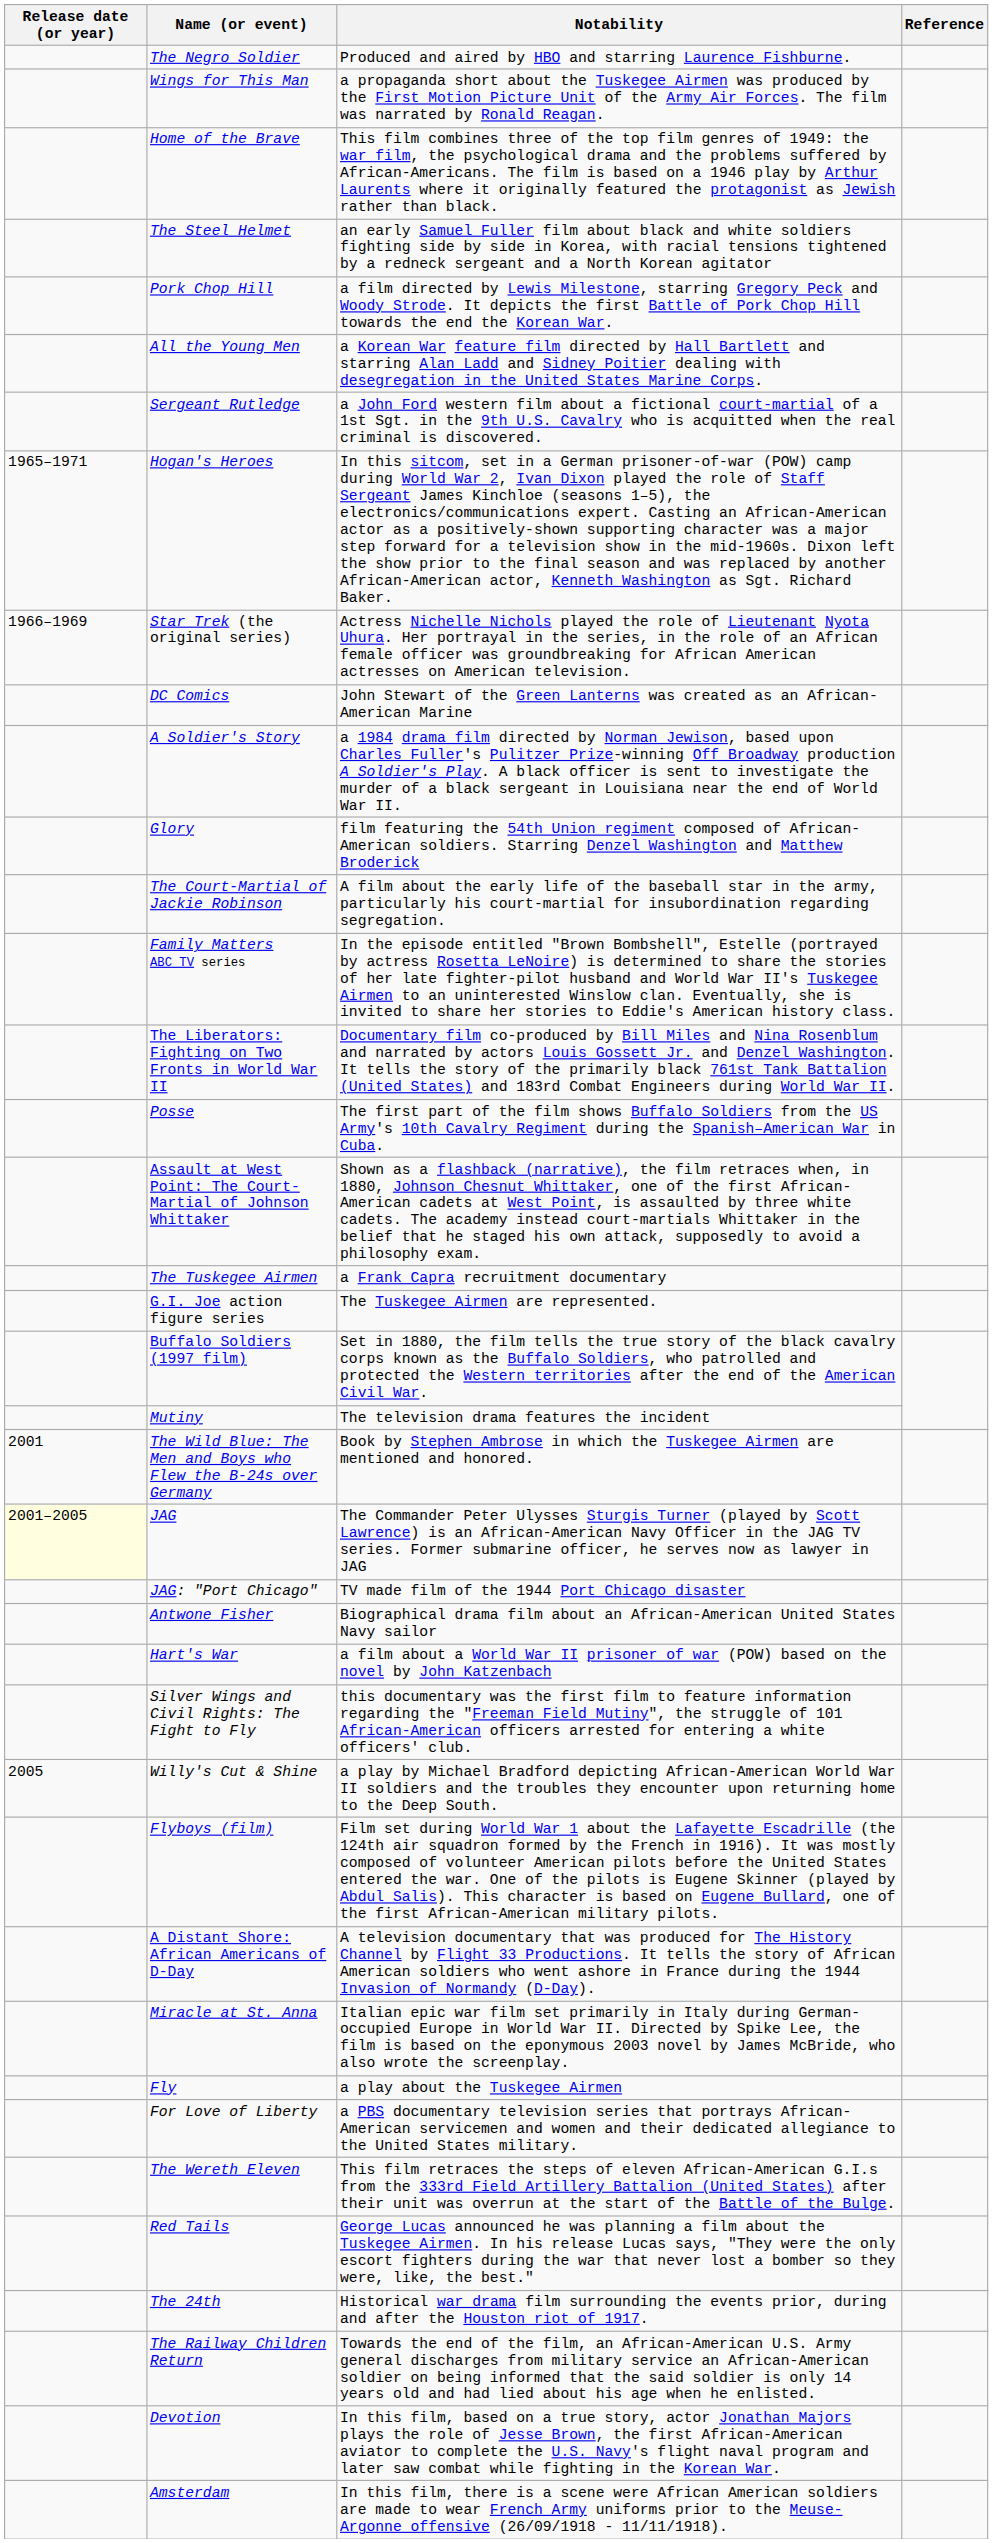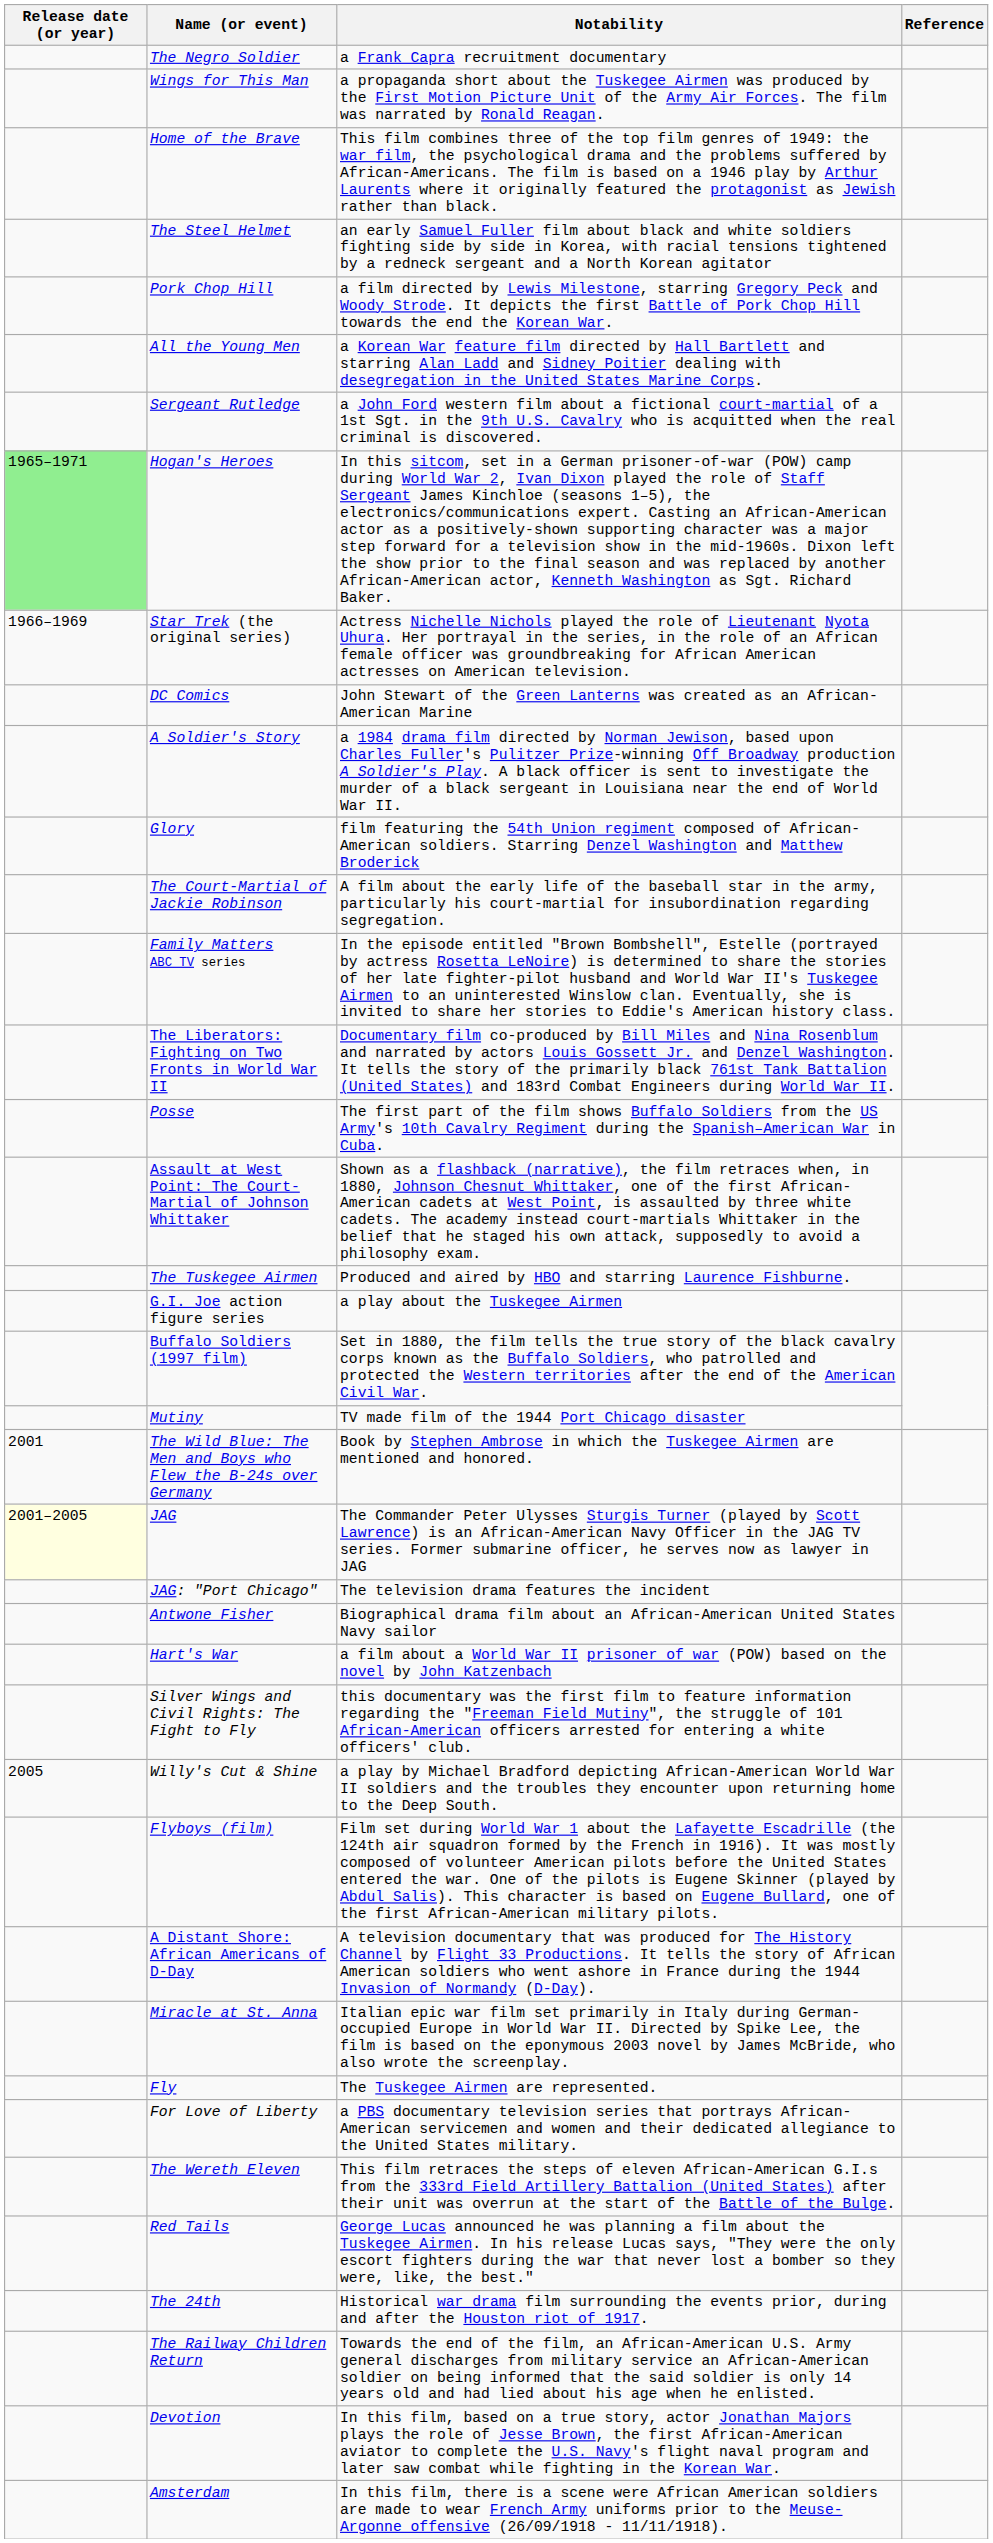 <table class="wikitable sortable">
 <tr>
 <th width="15%">Release date (or year)</th>
 <th width="20%">Name (or event)</th>
 <th width="60%" class="unsortable">Notability</th>
 <th width="5%" class="unsortable">Reference</th>
 </tr>
 <tr valign="top">
 <td></td>
 <td><em><a href='#'>The Negro Soldier</a></em></td>
-<td>Produced and aired by <a href='#'>HBO</a> and starring <a href='#'>Laurence Fishburne</a>.</td>
+<td>a <a href='#'>Frank Capra</a> recruitment documentary</td>
 <td></td>
 </tr>
 <tr valign="top">
 <td></td>
 <td><em><a href='#'>Wings for This Man</a></em></td>
 <td>a propaganda short about the <a href='#'>Tuskegee Airmen</a> was produced by the <a href='#'>First Motion Picture Unit</a> of the <a href='#'>Army Air Forces</a>. The film was narrated by <a href='#'>Ronald Reagan</a>.</td>
 <td></td>
 </tr>
 <tr valign="top">
 <td></td>
 <td><em><a href='#'>Home of the Brave</a></em></td>
 <td>This film combines three of the top film genres of 1949: the <a href='#'>war film</a>, the psychological drama and the problems suffered by African-Americans.  The film is based on a 1946 play by <a href='#'>Arthur Laurents</a> where it originally featured the <a href='#'>protagonist</a> as <a href='#'>Jewish</a> rather than black.</td>
 <td></td>
 </tr>
 <tr valign="top">
 <td></td>
 <td><em><a href='#'>The Steel Helmet</a></em></td>
 <td>an early <a href='#'>Samuel Fuller</a> film about black and white soldiers fighting side by side in Korea, with racial tensions tightened by a redneck sergeant and a North Korean agitator</td>
 <td></td>
 </tr>
 <tr valign="top">
 <td></td>
 <td><em><a href='#'>Pork Chop Hill</a></em></td>
 <td>a film directed by <a href='#'>Lewis Milestone</a>, starring <a href='#'>Gregory Peck</a> and <a href='#'>Woody Strode</a>.  It depicts the first <a href='#'>Battle of Pork Chop Hill</a> towards the end the <a href='#'>Korean War</a>.</td>
 </tr>
 <tr valign="top">
 <td></td>
 <td><em><a href='#'>All the Young Men</a></em></td>
 <td>a <a href='#'>Korean War</a> <a href='#'>feature film</a> directed by <a href='#'>Hall Bartlett</a> and starring <a href='#'>Alan Ladd</a> and <a href='#'>Sidney Poitier</a> dealing with <a href='#'>desegregation in the United States Marine Corps</a>.</td>
 <td></td>
 </tr>
 <tr valign="top">
 <td></td>
 <td><em><a href='#'>Sergeant Rutledge</a></em></td>
 <td>a <a href='#'>John Ford</a> western film about a fictional <a href='#'>court-martial</a> of a 1st Sgt. in the <a href='#'>9th U.S. Cavalry</a> who is acquitted when the real criminal is discovered.</td>
 <td></td>
 </tr>
 <tr valign="top">
-<td>1965–1971</td>
+<td style="background: lightgreen;">1965–1971</td>
 <td><em><a href='#'>Hogan's Heroes</a></em></td>
 <td>In this <a href='#'>sitcom</a>, set in a German prisoner-of-war (POW) camp during <a href='#'>World War 2</a>, <a href='#'>Ivan Dixon</a> played the role of <a href='#'>Staff Sergeant</a> James Kinchloe (seasons 1–5), the electronics/communications expert.  Casting an African-American actor as a positively-shown supporting character was a major step forward for a television show in the mid-1960s.  Dixon left the show prior to the final season and was replaced by another African-American actor, <a href='#'>Kenneth Washington</a> as Sgt. Richard Baker.</td>
 <td></td>
 </tr>
 <tr valign="top">
 <td>1966–1969</td>
 <td><em><a href='#'>Star Trek</a></em> (the original series)</td>
 <td>Actress <a href='#'>Nichelle Nichols</a> played the role of <a href='#'>Lieutenant</a> <a href='#'>Nyota Uhura</a>.  Her portrayal in the series, in the role of an African female officer was groundbreaking for African American actresses on American television.</td>
 <td></td>
 </tr>
 <tr valign="top">
 <td></td>
 <td><em><a href='#'>DC Comics</a></em></td>
 <td>John Stewart of the <a href='#'>Green Lanterns</a> was created as an African-American Marine</td>
 <td></td>
 </tr>
 <tr valign="top">
 <td></td>
 <td><em><a href='#'>A Soldier's Story</a></em></td>
 <td>a <a href='#'>1984</a> <a href='#'>drama film</a> directed by <a href='#'>Norman Jewison</a>, based upon <a href='#'>Charles Fuller</a>'s <a href='#'>Pulitzer Prize</a>-winning <a href='#'>Off Broadway</a> production <em><a href='#'>A Soldier's Play</a></em>. A black officer is sent to investigate the murder of a black sergeant in Louisiana near the end of World War II.</td>
 <td></td>
 </tr>
 <tr valign="top">
 <td></td>
 <td><em><a href='#'>Glory</a></em></td>
 <td>film featuring the <a href='#'>54th Union regiment</a> composed of African-American soldiers. Starring <a href='#'>Denzel Washington</a> and <a href='#'>Matthew Broderick</a></td>
 <td></td>
 </tr>
 <tr valign="top">
 <td></td>
 <td><em><a href='#'>The Court-Martial of Jackie Robinson</a></em></td>
 <td>A film about the early life of the baseball star in the army, particularly his court-martial for insubordination regarding segregation.</td>
 <td></td>
 </tr>
 <tr valign="top">
 <td></td>
 <td><em><a href='#'>Family Matters</a></em> <br><small><a href='#'>ABC TV</a> series</small></td>
 <td>In the episode entitled "Brown Bombshell", Estelle (portrayed by actress <a href='#'>Rosetta LeNoire</a>) is determined to share the stories of her late fighter-pilot husband and World War II's <a href='#'>Tuskegee Airmen</a> to an uninterested Winslow clan. Eventually, she is invited to share her stories to Eddie's American history class.</td>
 <td></td>
 </tr>
 <tr valign="top">
 <td></td>
 <td><a href='#'>The Liberators: Fighting on Two Fronts in World War II</a></td>
 <td><a href='#'>Documentary film</a> co-produced by <a href='#'>Bill Miles</a> and <a href='#'>Nina Rosenblum</a> and narrated by actors <a href='#'>Louis Gossett Jr.</a> and <a href='#'>Denzel Washington</a>.  It tells the story of the primarily black <a href='#'>761st Tank Battalion (United States)</a> and 183rd Combat Engineers during <a href='#'>World War II</a>.</td>
 </tr>
 <tr valign="top">
 <td></td>
 <td><a href='#'><em>Posse</em></a></td>
 <td>The first part of the film shows <a href='#'>Buffalo Soldiers</a> from the <a href='#'>US Army</a>'s <a href='#'>10th Cavalry Regiment</a> during the <a href='#'>Spanish–American War</a> in <a href='#'>Cuba</a>.</td>
 <td></td>
 </tr>
 <tr valign="top">
 <td></td>
 <td><a href='#'>Assault at West Point: The Court-Martial of Johnson Whittaker</a></td>
 <td>Shown as a <a href='#'>flashback (narrative)</a>, the film retraces when, in 1880, <a href='#'>Johnson Chesnut Whittaker</a>, one of the first African-American cadets at <a href='#'>West Point</a>, is assaulted by three white cadets.  The academy instead court-martials Whittaker in the belief that he staged his own attack, supposedly to avoid a philosophy exam.</td>
 <td></td>
 </tr>
 <tr valign="top">
 <td></td>
 <td><em><a href='#'>The Tuskegee Airmen</a></em></td>
-<td>a <a href='#'>Frank Capra</a> recruitment documentary</td>
+<td>Produced and aired by <a href='#'>HBO</a> and starring <a href='#'>Laurence Fishburne</a>.</td>
 <td></td>
 </tr>
 <tr valign="top">
 <td></td>
 <td><a href='#'>G.I. Joe</a> action figure series</td>
-<td>The <a href='#'>Tuskegee Airmen</a> are represented.</td>
+<td>a play about the <a href='#'>Tuskegee Airmen</a></td>
 <td></td>
 </tr>
 <tr valign="top">
 <td></td>
 <td><a href='#'>Buffalo Soldiers (1997 film)</a></td>
 <td>Set in 1880, the film tells the true story of the black cavalry corps known as the <a href='#'>Buffalo Soldiers</a>, who patrolled and protected the <a href='#'>Western territories</a> after the end of the <a href='#'>American Civil War</a>.</td>
 </tr>
 <tr valign="top">
 <td></td>
 <td><em><a href='#'>Mutiny</a></em></td>
-<td>The television drama features the incident</td>
+<td>TV made film of the 1944 <a href='#'>Port Chicago disaster</a></td>
 </tr>
 <tr valign="top">
 <td>2001</td>
 <td><em><a href='#'>The Wild Blue: The Men and Boys who Flew the B-24s over Germany</a></em></td>
 <td>Book by <a href='#'>Stephen Ambrose</a> in which the <a href='#'>Tuskegee Airmen</a> are mentioned and honored.</td>
 <td></td>
 </tr>
 <tr valign="top">
 <td style="background: lightyellow;">2001–2005</td>
 <td><em><a href='#'>JAG</a></em></td>
 <td>The Commander Peter Ulysses <a href='#'>Sturgis Turner</a> (played by <a href='#'>Scott Lawrence</a>) is an African-American Navy Officer in the JAG TV series. Former submarine officer, he serves now as lawyer in JAG</td>
 <td></td>
 </tr>
 <tr valign="top">
 <td></td>
 <td><em><a href='#'>JAG</a>: "Port Chicago"</em></td>
-<td>TV made film of the 1944 <a href='#'>Port Chicago disaster</a></td>
+<td>The television drama features the incident</td>
 <td></td>
 </tr>
 <tr valign="top">
 <td></td>
 <td><em><a href='#'>Antwone Fisher</a></em></td>
 <td>Biographical drama film about an African-American United States Navy sailor</td>
 <td></td>
 </tr>
 <tr valign="top">
 <td></td>
 <td><em><a href='#'>Hart's War</a></em></td>
 <td>a film about a <a href='#'>World War II</a> <a href='#'>prisoner of war</a> (POW) based on the <a href='#'>novel</a> by <a href='#'>John Katzenbach</a></td>
 <td></td>
 </tr>
 <tr valign="top">
 <td></td>
 <td><em>Silver Wings and Civil Rights: The Fight to Fly</em></td>
 <td>this documentary was the first film to feature information regarding the "<a href='#'>Freeman Field Mutiny</a>", the struggle of 101 <a href='#'>African-American</a> officers arrested for entering a white officers' club.</td>
 <td></td>
 </tr>
 <tr valign="top">
 <td>2005</td>
 <td><em>Willy's Cut & Shine</em></td>
 <td>a play by Michael Bradford depicting African-American World War II soldiers and the troubles they encounter upon returning home to the Deep South.</td>
 <td></td>
 </tr>
 <tr valign="top">
 <td></td>
 <td><em><a href='#'>Flyboys (film)</a></em></td>
 <td>Film set during <a href='#'>World War 1</a> about the <a href='#'>Lafayette Escadrille</a> (the 124th air squadron formed by the French in 1916).  It was mostly composed of volunteer American pilots before the United States entered the war.  One of the pilots is Eugene Skinner (played by <a href='#'>Abdul Salis</a>).  This character is based on <a href='#'>Eugene Bullard</a>, one of the first African-American military pilots.</td>
 <td></td>
 </tr>
 <tr valign="top">
 <td></td>
 <td><a href='#'>A Distant Shore: African Americans of D-Day</a></td>
 <td>A television documentary that was produced for <a href='#'>The History Channel</a> by <a href='#'>Flight 33 Productions</a>.  It tells the story of African American soldiers who went ashore in France during the 1944 <a href='#'>Invasion of Normandy</a> (<a href='#'>D-Day</a>).</td>
 <td></td>
 </tr>
 <tr valign="top">
 <td></td>
 <td><em><a href='#'>Miracle at St. Anna</a></em></td>
 <td>Italian epic war film set primarily in Italy during German-occupied Europe in World War II. Directed by Spike Lee, the film is based on the eponymous 2003 novel by James McBride, who also wrote the screenplay.</td>
 <td></td>
 </tr>
 <tr valign="top">
 <td></td>
 <td><em><a href='#'>Fly</a></em></td>
-<td>a play about the <a href='#'>Tuskegee Airmen</a></td>
+<td>The <a href='#'>Tuskegee Airmen</a> are represented.</td>
 <td></td>
 </tr>
 <tr valign="top">
 <td></td>
 <td><em>For Love of Liberty</em></td>
 <td>a <a href='#'>PBS</a> documentary television series that portrays African-American servicemen and women and their dedicated allegiance to the United States military.</td>
 <td></td>
 </tr>
 <tr valign="top">
 <td></td>
 <td><em><a href='#'>The Wereth Eleven</a></em></td>
 <td>This film retraces the steps of eleven African-American G.I.s from the <a href='#'>333rd Field Artillery Battalion (United States)</a> after their unit was overrun at the start of the <a href='#'>Battle of the Bulge</a>.</td>
 <td></td>
 </tr>
 <tr valign="top">
 <td></td>
 <td><em><a href='#'>Red Tails</a></em></td>
 <td><a href='#'>George Lucas</a> announced he was planning a film about the <a href='#'>Tuskegee Airmen</a>. In his release Lucas says, "They were the only escort fighters during the war that never lost a bomber so they were, like, the best."</td>
 <td></td>
 </tr>
 <tr valign="top">
 <td></td>
 <td><em><a href='#'>The 24th</a></em></td>
 <td>Historical <a href='#'>war drama</a> film surrounding the events prior, during and after the <a href='#'>Houston riot of 1917</a>.</td>
 <td></td>
 </tr>
 <tr valign="top">
 <td></td>
 <td><em><a href='#'>The Railway Children Return</a></em></td>
 <td>Towards the end of the film, an African-American U.S. Army general discharges from military service an African-American soldier on being informed that the said soldier is only 14 years old and had lied about his age when he enlisted.</td>
 <td></td>
 </tr>
 <tr valign="top">
 <td></td>
 <td><em><a href='#'>Devotion</a></em></td>
 <td>In this film, based on a true story, actor <a href='#'>Jonathan Majors</a> plays the role of <a href='#'>Jesse Brown</a>, the first African-American aviator to complete the <a href='#'>U.S. Navy</a>'s flight naval program and later saw combat while fighting in the <a href='#'>Korean War</a>.</td>
 <td></td>
 </tr>
 <tr valign="top">
 <td></td>
 <td><em><a href='#'>Amsterdam</a></em></td>
 <td>In this film, there is a scene were African American soldiers are made to wear <a href='#'>French Army</a> uniforms prior to the <a href='#'>Meuse-Argonne offensive</a> (26/09/1918 - 11/11/1918).</td>
 <td></td>
 </tr>
 </table>
